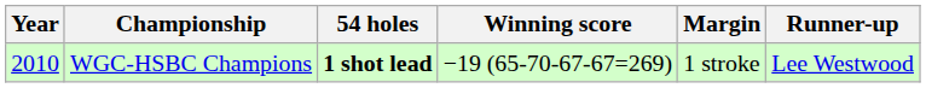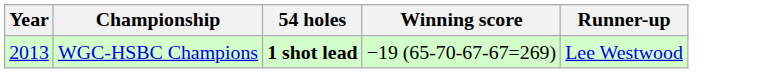 <table class="wikitable">
 <tr>
 <th>Year</th>
 <th>Championship</th>
 <th>54 holes</th>
 <th>Winning score</th>
-<th>Margin</th>
 <th>Runner-up</th>
 </tr>
 <tr style="background:#D3FFCA;">
-<td align=center><a href='#'>2010</a></td>
+<td align=center><a href='#'>2013</a></td>
 <td><a href='#'>WGC-HSBC Champions</a></td>
 <td><strong>1 shot lead</strong></td>
 <td>−19 (65-70-67-67=269)</td>
-<td>1 stroke</td>
 <td> <a href='#'>Lee Westwood</a></td>
 </tr>
 </table>
